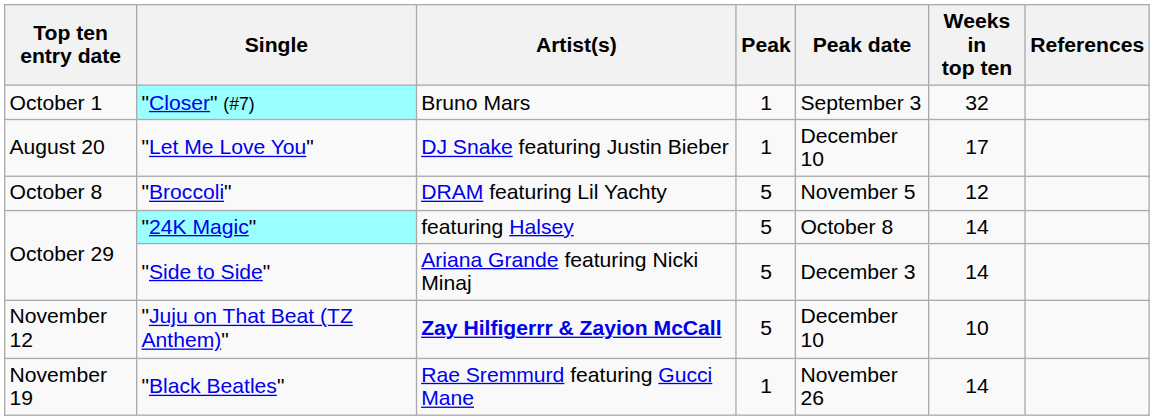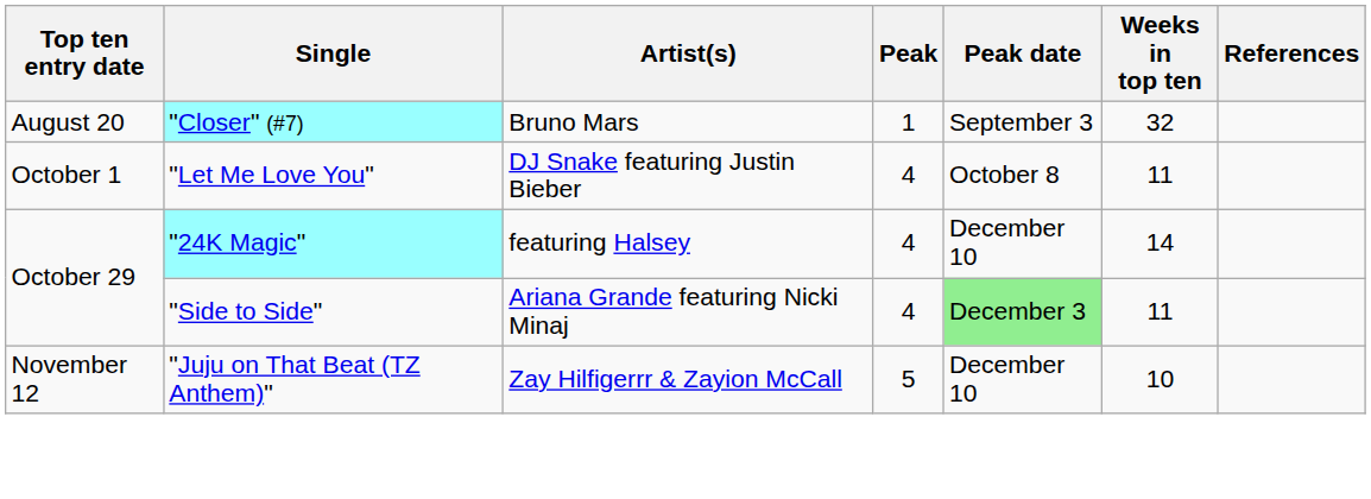 <table class="wikitable sortable">
 <tr>
 <th>Top ten<br>entry date</th>
 <th>Single</th>
 <th>Artist(s)</th>
 <th data-sort-type="number">Peak</th>
 <th>Peak date</th>
 <th data-sort-type="number">Weeks in<br>top ten</th>
 <th>References</th>
 </tr>
 <tr>
-<td>October 1</td>
+<td>August 20</td>
 <td style="background:#9ff;">"<a href='#'>Closer</a>" <small>(#7)</small> </td>
 <td>Bruno Mars</td>
 <td style="text-align:center;">1</td>
 <td>September 3</td>
 <td style="text-align:center;">32</td>
 <td style="text-align:center;"></td>
 </tr>
 <tr>
-<td>August 20</td>
+<td>October 1</td>
 <td>"<a href='#'>Let Me Love You</a>"</td>
 <td><a href='#'>DJ Snake</a> featuring Justin Bieber</td>
-<td style="text-align:center;">1</td>
-<td>December 10</td>
-<td style="text-align:center;">17</td>
-<td style="text-align:center;"></td>
-</tr>
-<tr>
+<td style="text-align:center;">4</td>
 <td>October 8</td>
-<td>"<a href='#'>Broccoli</a>"</td>
-<td><a href='#'>DRAM</a> featuring Lil Yachty</td>
-<td style="text-align:center;">5</td>
-<td>November 5</td>
-<td style="text-align:center;">12</td>
+<td style="text-align:center;">11</td>
 <td style="text-align:center;"></td>
 </tr>
 <tr>
 <td rowspan=2>October 29</td>
 <td style="background:#9ff;">"<a href='#'>24K Magic</a>" </td>
 <td> featuring <a href='#'>Halsey</a></td>
-<td style="text-align:center;">5</td>
-<td>October 8</td>
+<td style="text-align:center;">4</td>
+<td>December 10</td>
 <td style="text-align:center;">14</td>
 <td style="text-align:center;"></td>
 </tr>
 <tr>
 <td>"<a href='#'>Side to Side</a>"</td>
 <td><a href='#'>Ariana Grande</a> featuring Nicki Minaj</td>
-<td style="text-align:center;">5</td>
-<td>December 3</td>
-<td style="text-align:center;">14</td>
+<td style="text-align:center;">4</td>
+<td style="background: lightgreen;">December 3</td>
+<td style="text-align:center;">11</td>
 <td style="text-align:center;"></td>
 </tr>
 <tr>
 <td>November 12</td>
 <td>"<a href='#'>Juju on That Beat (TZ Anthem)</a>"</td>
-<td><strong><a href='#'>Zay Hilfigerrr & Zayion McCall</a></strong></td>
+<td><a href='#'>Zay Hilfigerrr & Zayion McCall</a></td>
 <td style="text-align:center;">5</td>
 <td>December 10</td>
 <td style="text-align:center;">10</td>
 <td style="text-align:center;"></td>
 </tr>
-<tr>
-<td>November 19</td>
-<td>"<a href='#'>Black Beatles</a>"</td>
-<td><a href='#'>Rae Sremmurd</a> featuring <a href='#'>Gucci Mane</a></td>
-<td style="text-align:center;">1</td>
-<td>November 26</td>
-<td style="text-align:center;">14</td>
-<td style="text-align:center;"></td>
-</tr>
 </table>
